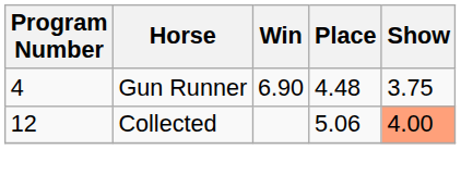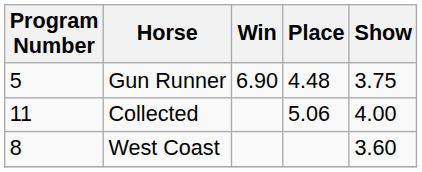 <table class="wikitable">
 <tr>
 <th>Program<br>Number</th>
 <th>Horse</th>
 <th>Win</th>
 <th>Place</th>
 <th>Show</th>
 </tr>
 <tr>
-<td>4</td>
+<td>5</td>
 <td>Gun Runner</td>
 <td>6.90</td>
 <td>4.48</td>
 <td>3.75</td>
 </tr>
 <tr>
-<td>12</td>
+<td>11</td>
 <td>Collected</td>
 <td></td>
 <td>5.06</td>
-<td style="background: lightsalmon;">4.00</td>
+<td>4.00</td>
+</tr>
+<tr>
+<td>8</td>
+<td>West Coast</td>
+<td></td>
+<td></td>
+<td>3.60</td>
 </tr>
 <tr>
 </tr>
 </table>
